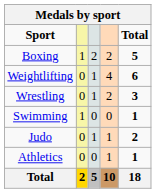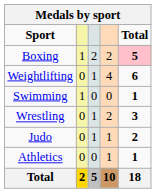 <table class="wikitable" style="font-size:85%">
 <tr style="background:#efefef;">
 <th colspan=5><strong>Medals by sport</strong></th>
 </tr>
 <tr align=center>
 <td><strong>Sport</strong></td>
 <td bgcolor=#f7f6a8></td>
 <td bgcolor=#dce5e5></td>
 <td bgcolor=#ffdab9></td>
 <td><strong>Total</strong></td>
 </tr>
 <tr align=center>
 <td><a href='#'>Boxing</a></td>
 <td style="background:#F7F6A8;">1</td>
 <td style="background:#DCE5E5;">2</td>
 <td style="background:#FFDAB9;">2</td>
-<td><strong>5</strong></td>
+<td style="background: pink;"><strong>5</strong></td>
 </tr>
 <tr align=center>
 <td><a href='#'>Weightlifting</a></td>
 <td style="background:#F7F6A8;">0</td>
 <td style="background:#DCE5E5;">1</td>
 <td style="background:#FFDAB9;">4</td>
 <td><strong>6</strong></td>
 </tr>
 <tr align=center>
+<td><a href='#'>Swimming</a></td>
+<td style="background:#F7F6A8;">1</td>
+<td style="background:#DCE5E5;">0</td>
+<td style="background:#FFDAB9;">0</td>
+<td><strong>1</strong></td>
+</tr>
+<tr align=center>
 <td><a href='#'>Wrestling</a></td>
 <td style="background:#F7F6A8;">0</td>
 <td style="background:#DCE5E5;">1</td>
 <td style="background:#FFDAB9;">2</td>
 <td><strong>3</strong></td>
-</tr>
-<tr align=center>
-<td><a href='#'>Swimming</a></td>
-<td style="background:#F7F6A8;">1</td>
-<td style="background:#DCE5E5;">0</td>
-<td style="background:#FFDAB9;">0</td>
-<td><strong>1</strong></td>
 </tr>
 <tr align=center>
 <td><a href='#'>Judo</a></td>
 <td style="background:#F7F6A8;">0</td>
 <td style="background:#DCE5E5;">1</td>
 <td style="background:#FFDAB9;">1</td>
 <td><strong>2</strong></td>
 </tr>
 <tr align=center>
 <td><a href='#'>Athletics</a></td>
 <td style="background:#F7F6A8;">0</td>
 <td style="background:#DCE5E5;">0</td>
 <td style="background:#FFDAB9;">1</td>
 <td><strong>1</strong></td>
 </tr>
 <tr align=center>
 <th><strong>Total</strong></th>
 <th style="background:gold;"><strong>2</strong></th>
 <th style="background:silver;"><strong>5</strong></th>
 <th style="background:#c96;"><strong>10</strong></th>
 <th><strong>18</strong></th>
 </tr>
 </table>
